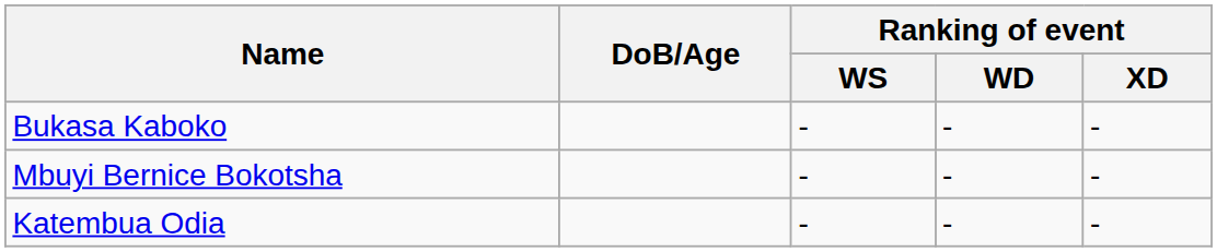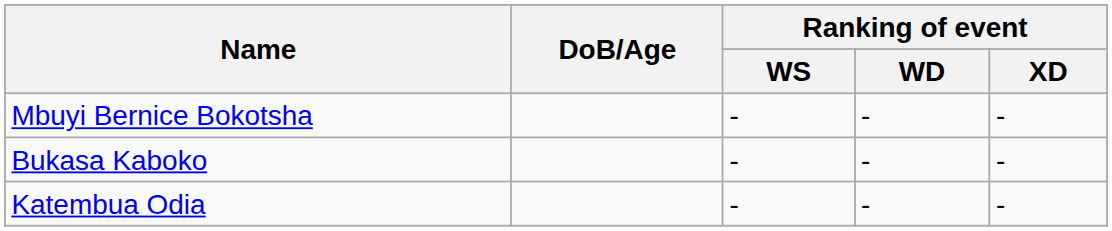 <table class="wikitable" style="width:600px; font-size:95%;">
 <tr>
 <th rowspan="2" align="left">Name</th>
 <th rowspan="2" align="left">DoB/Age</th>
 <th colspan="3" align="center">Ranking of event</th>
 </tr>
 <tr>
 <th align="center">WS</th>
 <th>WD</th>
 <th align="center">XD</th>
 </tr>
 <tr>
-<td><a href='#'>Bukasa Kaboko</a></td>
+<td><a href='#'>Mbuyi Bernice Bokotsha</a></td>
 <td></td>
 <td>-</td>
 <td>-</td>
 <td>-</td>
 </tr>
 <tr>
-<td><a href='#'>Mbuyi Bernice Bokotsha</a></td>
+<td><a href='#'>Bukasa Kaboko</a></td>
 <td></td>
 <td>-</td>
 <td>-</td>
 <td>-</td>
 </tr>
 <tr>
 <td><a href='#'>Katembua Odia</a></td>
 <td></td>
 <td>-</td>
 <td>-</td>
 <td>-</td>
 </tr>
 </table>
